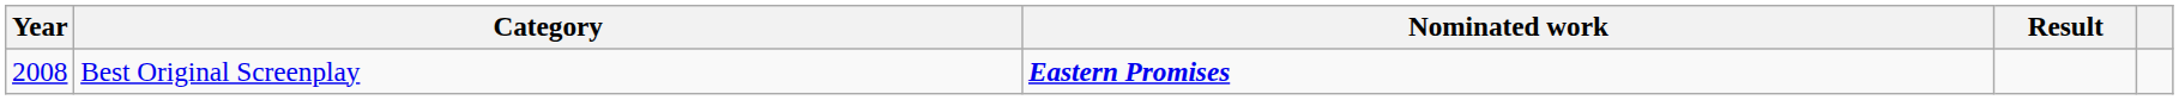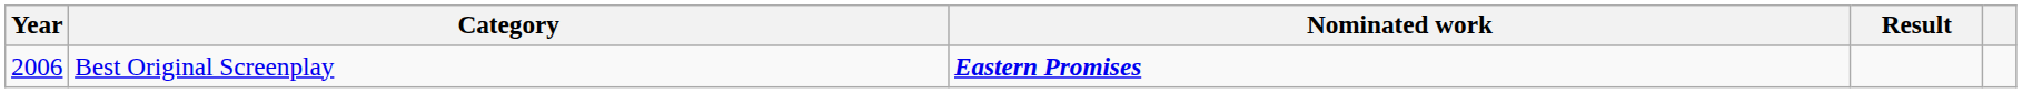 <table class="wikitable sortable">
 <tr>
 <th scope="col" style="width:1em;">Year</th>
 <th scope="col" style="width:39em;">Category</th>
 <th scope="col" style="width:40em;">Nominated work</th>
 <th scope="col" style="width:5em;">Result</th>
 <th scope="col" style="width:1em;"class="unsortable"></th>
 </tr>
 <tr>
-<td><a href='#'>2008</a></td>
+<td><a href='#'>2006</a></td>
 <td><a href='#'>Best Original Screenplay</a></td>
 <td><strong><em><a href='#'>Eastern Promises</a></em></strong></td>
 <td></td>
 <td></td>
 </tr>
 </table>
